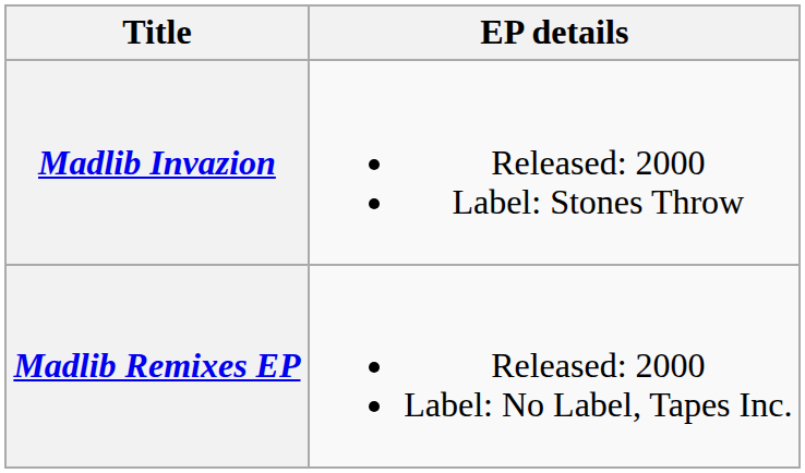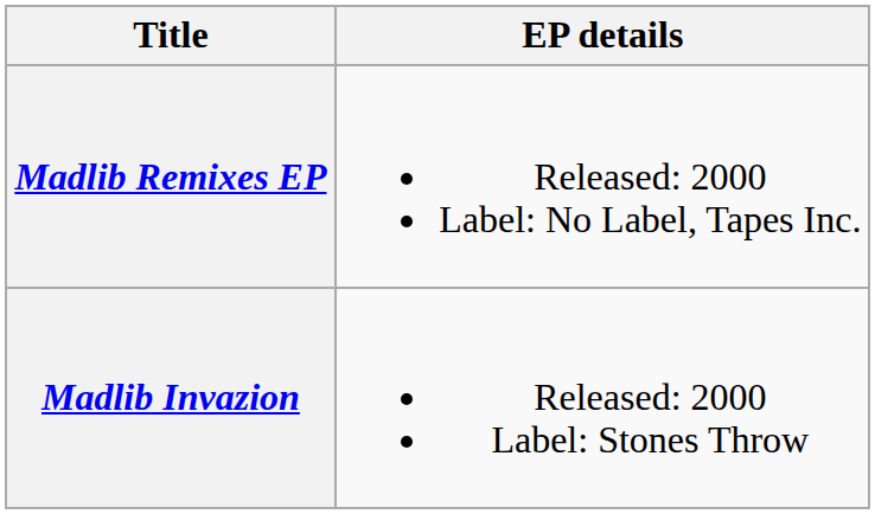 <table class="wikitable plainrowheaders" style="text-align:center;">
 <tr>
 <th scope="col">Title</th>
 <th scope="col">EP details</th>
 </tr>
 <tr>
+<th scope="row"><em><a href='#'>Madlib Remixes EP</a></em></th>
+<td><br><ul><li>Released: 2000</li><li>Label: No Label, Tapes Inc.</li></ul></td>
+</tr>
+<tr>
 <th scope="row"><em><a href='#'>Madlib Invazion</a></em></th>
 <td><br><ul><li>Released: 2000</li><li>Label: Stones Throw</li></ul></td>
 </tr>
-<tr>
-<th scope="row"><em><a href='#'>Madlib Remixes EP</a></em></th>
-<td><br><ul><li>Released: 2000</li><li>Label: No Label, Tapes Inc.</li></ul></td>
-</tr>
 </table>
